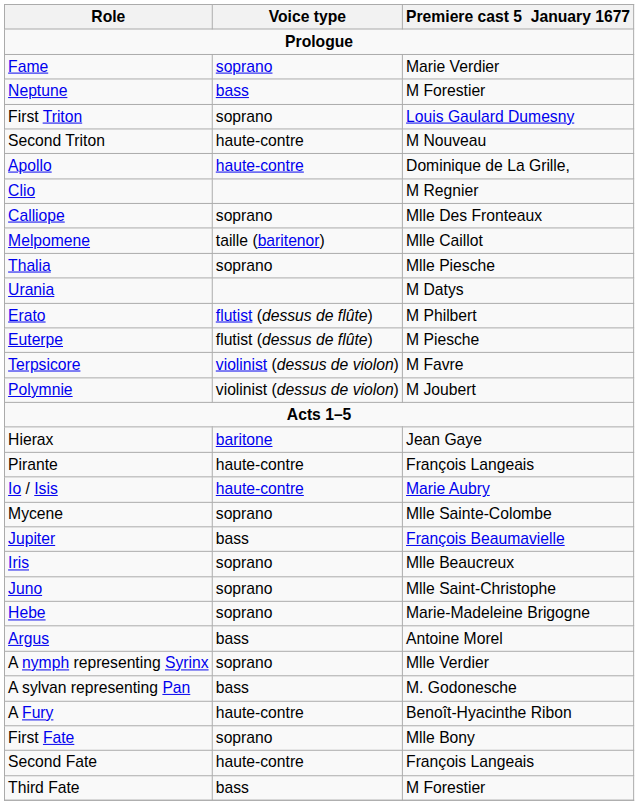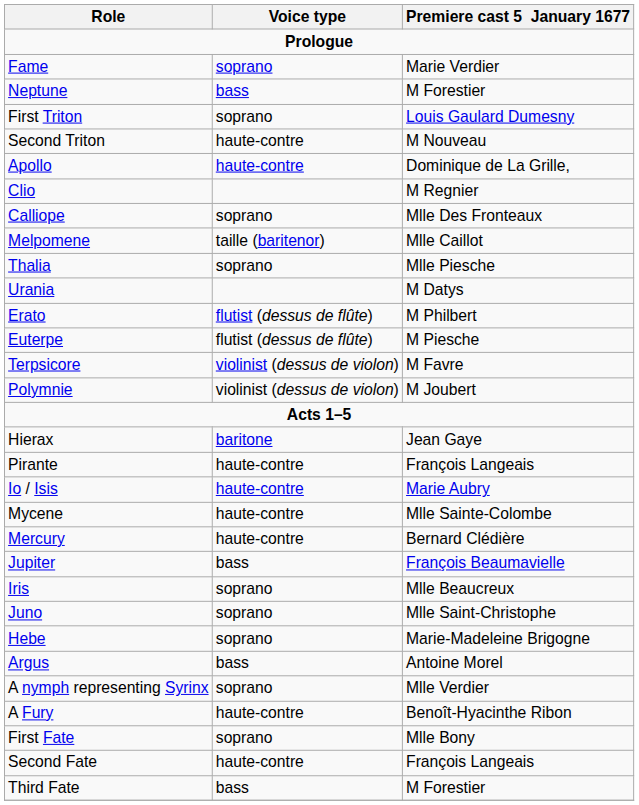 <table class="wikitable">
 <tr>
 <th>Role</th>
 <th>Voice type</th>
 <th>Premiere cast 5  January 1677</th>
 </tr>
 <tr>
 <td colspan=3 align=center><strong>Prologue</strong></td>
 </tr>
 <tr>
 <td><a href='#'>Fame</a></td>
 <td><a href='#'>soprano</a></td>
 <td>Marie Verdier</td>
 </tr>
 <tr>
 <td><a href='#'>Neptune</a></td>
 <td><a href='#'>bass</a></td>
 <td>M Forestier</td>
 </tr>
 <tr>
 <td>First <a href='#'>Triton</a></td>
 <td>soprano</td>
 <td><a href='#'>Louis Gaulard Dumesny</a></td>
 </tr>
 <tr>
 <td>Second Triton</td>
 <td>haute-contre</td>
 <td>M Nouveau</td>
 </tr>
 <tr>
 <td><a href='#'>Apollo</a></td>
 <td><a href='#'>haute-contre</a></td>
 <td>Dominique de La Grille,</td>
 </tr>
 <tr>
 <td><a href='#'>Clio</a></td>
 <td></td>
 <td>M Regnier</td>
 </tr>
 <tr>
 <td><a href='#'>Calliope</a></td>
 <td>soprano</td>
 <td>Mlle Des Fronteaux</td>
 </tr>
 <tr>
 <td><a href='#'>Melpomene</a></td>
 <td>taille (<a href='#'>baritenor</a>)</td>
 <td>Mlle Caillot</td>
 </tr>
 <tr>
 <td><a href='#'>Thalia</a></td>
 <td>soprano</td>
 <td>Mlle Piesche</td>
 </tr>
 <tr>
 <td><a href='#'>Urania</a></td>
 <td></td>
 <td>M Datys</td>
 </tr>
 <tr>
 <td><a href='#'>Erato</a></td>
 <td><a href='#'>flutist</a> (<em>dessus de flûte</em>)</td>
 <td>M Philbert</td>
 </tr>
 <tr>
 <td><a href='#'>Euterpe</a></td>
 <td>flutist  (<em>dessus de flûte</em>)</td>
 <td>M Piesche</td>
 </tr>
 <tr>
 <td><a href='#'>Terpsicore</a></td>
 <td><a href='#'>violinist</a>  (<em>dessus de violon</em>)</td>
 <td>M Favre</td>
 </tr>
 <tr>
 <td><a href='#'>Polymnie</a></td>
 <td>violinist (<em>dessus de violon</em>)</td>
 <td>M Joubert</td>
 </tr>
 <tr>
 <td colspan=3 align=center><strong>Acts 1–5</strong></td>
 </tr>
 <tr>
 <td>Hierax</td>
 <td><a href='#'>baritone</a></td>
 <td>Jean Gaye</td>
 </tr>
 <tr>
 <td>Pirante</td>
 <td>haute-contre</td>
 <td>François Langeais</td>
 </tr>
 <tr>
 <td><a href='#'>Io</a> / <a href='#'>Isis</a></td>
 <td><a href='#'>haute-contre</a></td>
 <td><a href='#'>Marie Aubry</a></td>
 </tr>
 <tr>
 <td>Mycene</td>
-<td>soprano</td>
+<td>haute-contre</td>
 <td>Mlle Sainte-Colombe</td>
+</tr>
+<tr>
+<td><a href='#'>Mercury</a></td>
+<td>haute-contre</td>
+<td>Bernard Clédière</td>
 </tr>
 <tr>
 <td><a href='#'>Jupiter</a></td>
 <td>bass</td>
 <td><a href='#'>François Beaumavielle</a></td>
 </tr>
 <tr>
 <td><a href='#'>Iris</a></td>
 <td>soprano</td>
 <td>Mlle Beaucreux</td>
 </tr>
 <tr>
 <td><a href='#'>Juno</a></td>
 <td>soprano</td>
 <td>Mlle Saint-Christophe</td>
 </tr>
 <tr>
 <td><a href='#'>Hebe</a></td>
 <td>soprano</td>
 <td>Marie-Madeleine Brigogne</td>
 </tr>
 <tr>
 <td><a href='#'>Argus</a></td>
 <td>bass</td>
 <td>Antoine Morel</td>
 </tr>
 <tr>
 <td>A <a href='#'>nymph</a> representing <a href='#'>Syrinx</a></td>
 <td>soprano</td>
 <td>Mlle Verdier</td>
 </tr>
 <tr>
-<td>A sylvan representing <a href='#'>Pan</a></td>
-<td>bass</td>
-<td>M. Godonesche</td>
-</tr>
-<tr>
 <td>A <a href='#'>Fury</a></td>
 <td>haute-contre</td>
 <td>Benoît-Hyacinthe Ribon</td>
 </tr>
 <tr>
 <td>First <a href='#'>Fate</a></td>
 <td>soprano</td>
 <td>Mlle Bony</td>
 </tr>
 <tr>
 <td>Second Fate</td>
 <td>haute-contre</td>
 <td>François Langeais</td>
 </tr>
 <tr>
 <td>Third Fate</td>
 <td>bass</td>
 <td>M Forestier</td>
 </tr>
 <tr>
 </tr>
 </table>
